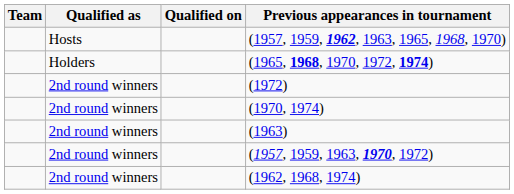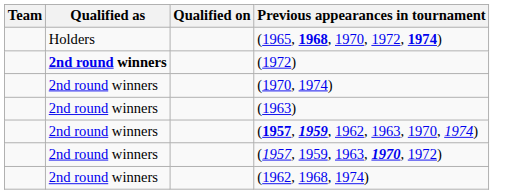 <table class="wikitable sortable" style="text-align:left;">
 <tr>
 <th>Team</th>
 <th>Qualified as</th>
 <th>Qualified on</th>
 <th>Previous appearances in tournament</th>
 </tr>
 <tr>
 <td></td>
-<td>Hosts</td>
-<td></td>
-<td> (<a href='#'>1957</a>, <a href='#'>1959</a>, <strong><em><a href='#'>1962</a></em></strong>, <a href='#'>1963</a>, <a href='#'>1965</a>, <em><a href='#'>1968</a></em>, <a href='#'>1970</a>)</td>
-</tr>
-<tr>
-<td></td>
 <td>Holders</td>
 <td></td>
 <td> (<a href='#'>1965</a>, <strong><a href='#'>1968</a></strong>, <a href='#'>1970</a>, <a href='#'>1972</a>, <strong><a href='#'>1974</a></strong>)</td>
 </tr>
 <tr>
 <td></td>
-<td><a href='#'>2nd round</a> winners</td>
+<td><strong><a href='#'>2nd round</a> winners</strong></td>
 <td></td>
 <td> (<a href='#'>1972</a>)</td>
 </tr>
 <tr>
 <td></td>
 <td><a href='#'>2nd round</a> winners</td>
 <td></td>
 <td> (<a href='#'>1970</a>, <a href='#'>1974</a>)</td>
 </tr>
 <tr>
 <td></td>
 <td><a href='#'>2nd round</a> winners</td>
 <td></td>
 <td> (<a href='#'>1963</a>)</td>
 </tr>
 <tr>
 <td></td>
 <td><a href='#'>2nd round</a> winners</td>
 <td></td>
+<td> (<strong><a href='#'>1957</a></strong>, <strong><em><a href='#'>1959</a></em></strong>, <a href='#'>1962</a>, <a href='#'>1963</a>, <a href='#'>1970</a>, <em><a href='#'>1974</a></em>)</td>
+</tr>
+<tr>
+<td></td>
+<td><a href='#'>2nd round</a> winners</td>
+<td></td>
 <td> (<em><a href='#'>1957</a></em>, <a href='#'>1959</a>, <a href='#'>1963</a>, <strong><em><a href='#'>1970</a></em></strong>, <a href='#'>1972</a>)</td>
 </tr>
 <tr>
 <td></td>
 <td><a href='#'>2nd round</a> winners</td>
 <td></td>
 <td> (<a href='#'>1962</a>, <a href='#'>1968</a>, <a href='#'>1974</a>)</td>
 </tr>
 </table>
